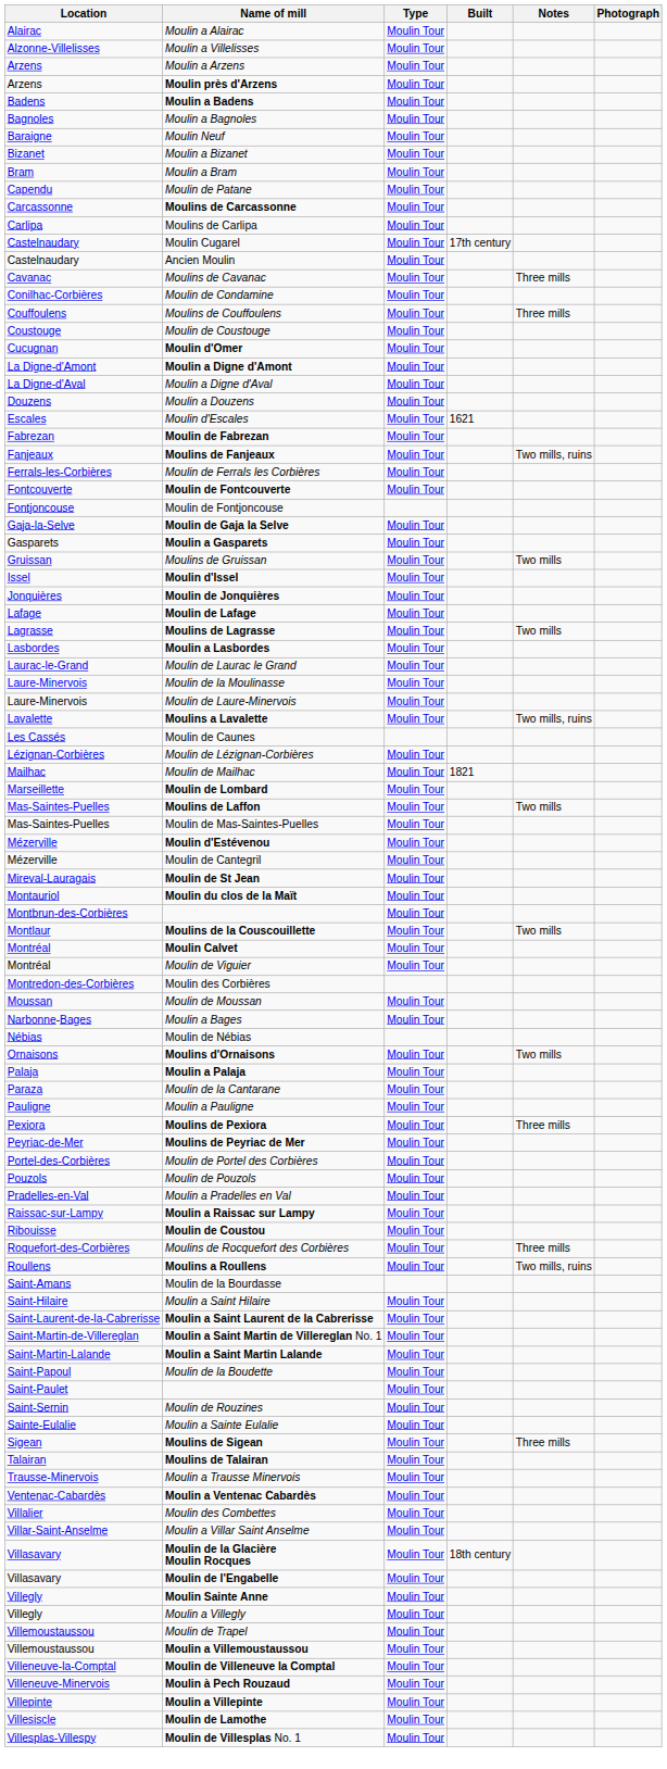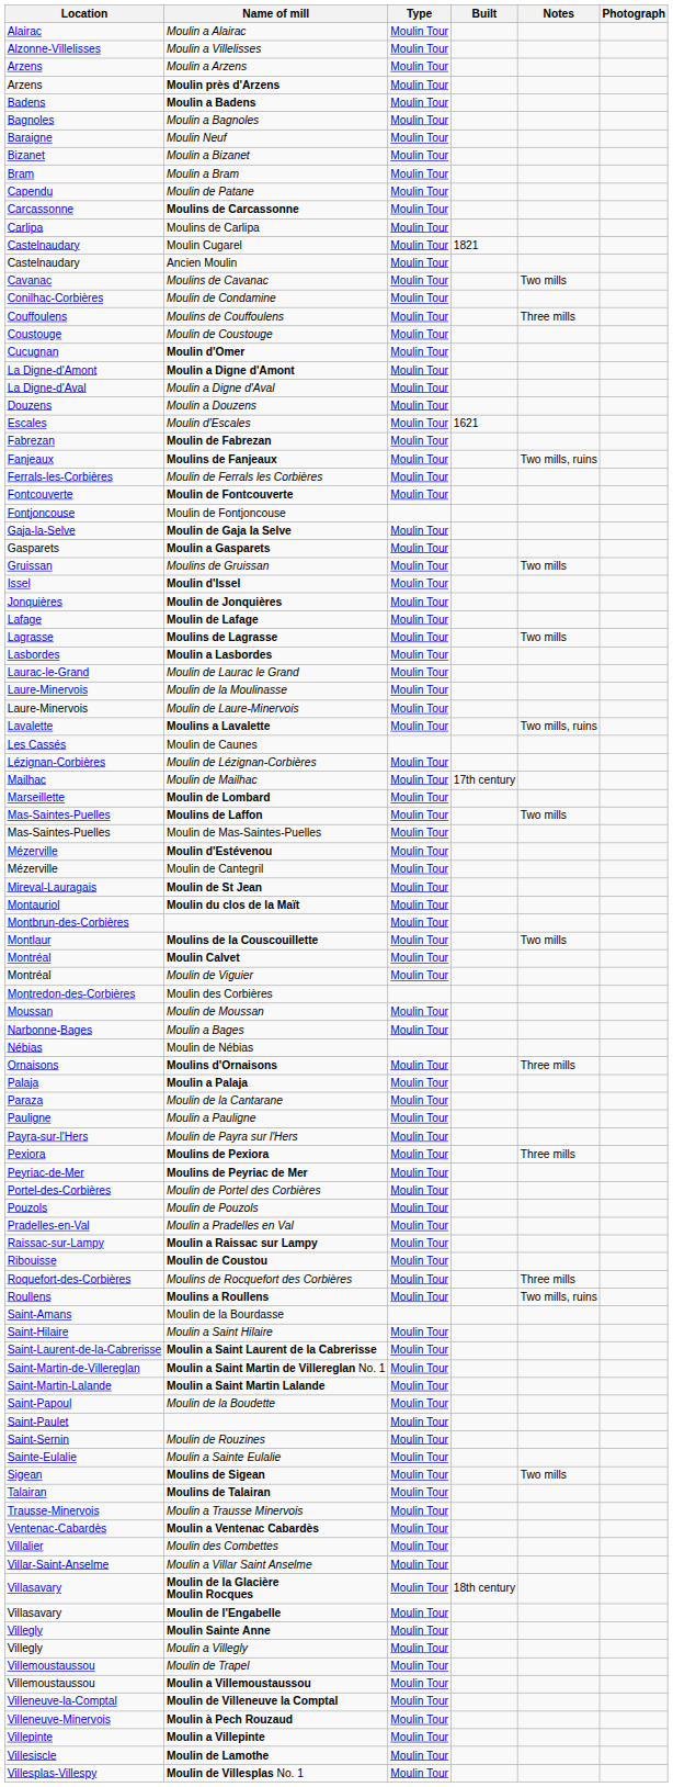 <table class="wikitable">
 <tr>
 <th>Location</th>
 <th>Name of mill</th>
 <th>Type</th>
 <th>Built</th>
 <th>Notes</th>
 <th>Photograph</th>
 </tr>
 <tr>
 <td><a href='#'>Alairac</a></td>
 <td><em>Moulin a Alairac</em></td>
 <td><a href='#'>Moulin Tour</a></td>
 <td></td>
 <td> </td>
 <td></td>
 </tr>
 <tr>
 <td><a href='#'>Alzonne-Villelisses</a></td>
 <td><em>Moulin a Villelisses</em></td>
 <td><a href='#'>Moulin Tour</a></td>
 <td></td>
 <td> </td>
 <td></td>
 </tr>
 <tr>
 <td><a href='#'>Arzens</a></td>
 <td><em>Moulin a Arzens</em></td>
 <td><a href='#'>Moulin Tour</a></td>
 <td></td>
 <td> </td>
 <td></td>
 </tr>
 <tr>
 <td>Arzens</td>
 <td><strong>Moulin près d'Arzens</strong></td>
 <td><a href='#'>Moulin Tour</a></td>
 <td></td>
 <td> </td>
 <td></td>
 </tr>
 <tr>
 <td><a href='#'>Badens</a></td>
 <td><strong>Moulin a Badens</strong></td>
 <td><a href='#'>Moulin Tour</a></td>
 <td></td>
 <td> </td>
 <td></td>
 </tr>
 <tr>
 <td><a href='#'>Bagnoles</a></td>
 <td><em>Moulin a Bagnoles</em></td>
 <td><a href='#'>Moulin Tour</a></td>
 <td></td>
 <td> </td>
 <td></td>
 </tr>
 <tr>
 <td><a href='#'>Baraigne</a></td>
 <td><em>Moulin Neuf</em></td>
 <td><a href='#'>Moulin Tour</a></td>
 <td></td>
 <td> </td>
 <td></td>
 </tr>
 <tr>
 <td><a href='#'>Bizanet</a></td>
 <td><em>Moulin a Bizanet</em></td>
 <td><a href='#'>Moulin Tour</a></td>
 <td></td>
 <td> </td>
 <td></td>
 </tr>
 <tr>
 <td><a href='#'>Bram</a></td>
 <td><em>Moulin a Bram</em></td>
 <td><a href='#'>Moulin Tour</a></td>
 <td></td>
 <td> </td>
 <td></td>
 </tr>
 <tr>
 <td><a href='#'>Capendu</a></td>
 <td><em>Moulin de Patane</em></td>
 <td><a href='#'>Moulin Tour</a></td>
 <td></td>
 <td> </td>
 <td></td>
 </tr>
 <tr>
 <td><a href='#'>Carcassonne</a></td>
 <td><strong>Moulins de Carcassonne</strong></td>
 <td><a href='#'>Moulin Tour</a></td>
 <td></td>
 <td> </td>
 <td></td>
 </tr>
 <tr>
 <td><a href='#'>Carlipa</a></td>
 <td>Moulins de Carlipa</td>
 <td><a href='#'>Moulin Tour</a></td>
 <td></td>
 <td> </td>
 <td></td>
 </tr>
 <tr>
 <td><a href='#'>Castelnaudary</a></td>
 <td>Moulin Cugarel</td>
 <td><a href='#'>Moulin Tour</a></td>
-<td>17th century</td>
+<td>1821</td>
 <td> </td>
 <td></td>
 </tr>
 <tr>
 <td>Castelnaudary</td>
 <td>Ancien Moulin</td>
 <td><a href='#'>Moulin Tour</a></td>
 <td></td>
 <td> </td>
 <td></td>
 </tr>
 <tr>
 <td><a href='#'>Cavanac</a></td>
 <td><em>Moulins de Cavanac</em></td>
 <td><a href='#'>Moulin Tour</a></td>
 <td></td>
-<td>Three mills<br> </td>
+<td>Two mills<br> </td>
 <td></td>
 </tr>
 <tr>
 <td><a href='#'>Conilhac-Corbières</a></td>
 <td><em>Moulin de Condamine</em></td>
 <td><a href='#'>Moulin Tour</a></td>
 <td></td>
 <td> </td>
 <td></td>
 </tr>
 <tr>
 <td><a href='#'>Couffoulens</a></td>
 <td><em>Moulins de Couffoulens</em></td>
 <td><a href='#'>Moulin Tour</a></td>
 <td></td>
 <td>Three mills<br> </td>
 <td></td>
 </tr>
 <tr>
 <td><a href='#'>Coustouge</a></td>
 <td><em>Moulin de Coustouge</em></td>
 <td><a href='#'>Moulin Tour</a></td>
 <td></td>
 <td> </td>
 <td></td>
 </tr>
 <tr>
 <td><a href='#'>Cucugnan</a></td>
 <td><strong>Moulin d'Omer</strong></td>
 <td><a href='#'>Moulin Tour</a></td>
 <td></td>
 <td> </td>
 <td></td>
 </tr>
 <tr>
 <td><a href='#'>La Digne-d'Amont</a></td>
 <td><strong>Moulin a Digne d'Amont</strong></td>
 <td><a href='#'>Moulin Tour</a></td>
 <td></td>
 <td> </td>
 <td></td>
 </tr>
 <tr>
 <td><a href='#'>La Digne-d'Aval</a></td>
 <td><em>Moulin a Digne d'Aval</em></td>
 <td><a href='#'>Moulin Tour</a></td>
 <td></td>
 <td> </td>
 <td></td>
 </tr>
 <tr>
 <td><a href='#'>Douzens</a></td>
 <td><em>Moulin a Douzens</em></td>
 <td><a href='#'>Moulin Tour</a></td>
 <td></td>
 <td> </td>
 <td></td>
 </tr>
 <tr>
 <td><a href='#'>Escales</a></td>
 <td><em>Moulin d'Escales</em></td>
 <td><a href='#'>Moulin Tour</a></td>
 <td>1621</td>
 <td> </td>
 <td></td>
 </tr>
 <tr>
 <td><a href='#'>Fabrezan</a></td>
 <td><strong>Moulin de Fabrezan</strong></td>
 <td><a href='#'>Moulin Tour</a></td>
 <td></td>
 <td> </td>
 <td></td>
 </tr>
 <tr>
 <td><a href='#'>Fanjeaux</a></td>
 <td><strong>Moulins de Fanjeaux</strong></td>
 <td><a href='#'>Moulin Tour</a></td>
 <td></td>
 <td>Two mills, ruins<br> </td>
 <td></td>
 </tr>
 <tr>
 <td><a href='#'>Ferrals-les-Corbières</a></td>
 <td><em>Moulin de Ferrals les Corbières</em></td>
 <td><a href='#'>Moulin Tour</a></td>
 <td></td>
 <td> </td>
 <td></td>
 </tr>
 <tr>
 <td><a href='#'>Fontcouverte</a></td>
 <td><strong>Moulin de Fontcouverte</strong></td>
 <td><a href='#'>Moulin Tour</a></td>
 <td></td>
 <td> </td>
 <td></td>
 </tr>
 <tr>
 <td><a href='#'>Fontjoncouse</a></td>
 <td>Moulin de Fontjoncouse</td>
 <td></td>
 <td></td>
 <td></td>
 <td></td>
 </tr>
 <tr>
 <td><a href='#'>Gaja-la-Selve</a></td>
 <td><strong>Moulin de Gaja la Selve</strong></td>
 <td><a href='#'>Moulin Tour</a></td>
 <td></td>
 <td> </td>
 <td></td>
 </tr>
 <tr>
 <td>Gasparets</td>
 <td><strong>Moulin a Gasparets</strong></td>
 <td><a href='#'>Moulin Tour</a></td>
 <td></td>
 <td> </td>
 <td></td>
 </tr>
 <tr>
 <td><a href='#'>Gruissan</a></td>
 <td><em>Moulins de Gruissan</em></td>
 <td><a href='#'>Moulin Tour</a></td>
 <td></td>
 <td>Two mills<br> </td>
 <td></td>
 </tr>
 <tr>
 <td><a href='#'>Issel</a></td>
 <td><strong>Moulin d'Issel</strong></td>
 <td><a href='#'>Moulin Tour</a></td>
 <td></td>
 <td> </td>
 <td></td>
 </tr>
 <tr>
 <td><a href='#'>Jonquières</a></td>
 <td><strong>Moulin de Jonquières</strong></td>
 <td><a href='#'>Moulin Tour</a></td>
 <td></td>
 <td> </td>
 <td></td>
 </tr>
 <tr>
 <td><a href='#'>Lafage</a></td>
 <td><strong>Moulin de Lafage</strong></td>
 <td><a href='#'>Moulin Tour</a></td>
 <td></td>
 <td> </td>
 <td></td>
 </tr>
 <tr>
 <td><a href='#'>Lagrasse</a></td>
 <td><strong>Moulins de Lagrasse</strong></td>
 <td><a href='#'>Moulin Tour</a></td>
 <td></td>
 <td>Two mills<br> </td>
 <td></td>
 </tr>
 <tr>
 <td><a href='#'>Lasbordes</a></td>
 <td><strong>Moulin a Lasbordes</strong></td>
 <td><a href='#'>Moulin Tour</a></td>
 <td></td>
 <td> </td>
 <td></td>
 </tr>
 <tr>
 <td><a href='#'>Laurac-le-Grand</a></td>
 <td><em>Moulin de Laurac le Grand</em></td>
 <td><a href='#'>Moulin Tour</a></td>
 <td></td>
 <td> </td>
 <td></td>
 </tr>
 <tr>
 <td><a href='#'>Laure-Minervois</a></td>
 <td><em>Moulin de la Moulinasse</em></td>
 <td><a href='#'>Moulin Tour</a></td>
 <td></td>
 <td> </td>
 <td></td>
 </tr>
 <tr>
 <td>Laure-Minervois</td>
 <td><em>Moulin de Laure-Minervois</em></td>
 <td><a href='#'>Moulin Tour</a></td>
 <td></td>
 <td> </td>
 <td></td>
 </tr>
 <tr>
 <td><a href='#'>Lavalette</a></td>
 <td><strong>Moulins a Lavalette</strong></td>
 <td><a href='#'>Moulin Tour</a></td>
 <td></td>
 <td>Two mills, ruins<br> </td>
 <td></td>
 </tr>
 <tr>
 <td><a href='#'>Les Cassés</a></td>
 <td>Moulin de Caunes</td>
 <td></td>
 <td></td>
 <td></td>
 <td></td>
 </tr>
 <tr>
 <td><a href='#'>Lézignan-Corbières</a></td>
 <td><em>Moulin de Lézignan-Corbières</em></td>
 <td><a href='#'>Moulin Tour</a></td>
 <td></td>
 <td> </td>
 <td></td>
 </tr>
 <tr>
 <td><a href='#'>Mailhac</a></td>
 <td><em>Moulin de Mailhac</em></td>
 <td><a href='#'>Moulin Tour</a></td>
-<td>1821</td>
+<td>17th century</td>
 <td> </td>
 <td></td>
 </tr>
 <tr>
 <td><a href='#'>Marseillette</a></td>
 <td><strong>Moulin de Lombard</strong></td>
 <td><a href='#'>Moulin Tour</a></td>
 <td></td>
 <td> </td>
 <td></td>
 </tr>
 <tr>
 <td><a href='#'>Mas-Saintes-Puelles</a></td>
 <td><strong>Moulins de Laffon</strong></td>
 <td><a href='#'>Moulin Tour</a></td>
 <td></td>
 <td>Two mills<br> </td>
 <td></td>
 </tr>
 <tr>
 <td>Mas-Saintes-Puelles</td>
 <td>Moulin de Mas-Saintes-Puelles</td>
 <td><a href='#'>Moulin Tour</a></td>
 <td></td>
 <td> </td>
 <td></td>
 </tr>
 <tr>
 <td><a href='#'>Mézerville</a></td>
 <td><strong>Moulin d'Estévenou</strong></td>
 <td><a href='#'>Moulin Tour</a></td>
 <td></td>
 <td> </td>
 <td></td>
 </tr>
 <tr>
 <td>Mézerville</td>
 <td>Moulin de Cantegril</td>
 <td><a href='#'>Moulin Tour</a></td>
 <td></td>
 <td> </td>
 <td></td>
 </tr>
 <tr>
 <td><a href='#'>Mireval-Lauragais</a></td>
 <td><strong>Moulin de St Jean</strong></td>
 <td><a href='#'>Moulin Tour</a></td>
 <td></td>
 <td> </td>
 <td></td>
 </tr>
 <tr>
 <td><a href='#'>Montauriol</a></td>
 <td><strong>Moulin du clos de la Maït</strong></td>
 <td><a href='#'>Moulin Tour</a></td>
 <td></td>
 <td> </td>
 <td></td>
 </tr>
 <tr>
 <td><a href='#'>Montbrun-des-Corbières</a></td>
 <td></td>
 <td><a href='#'>Moulin Tour</a></td>
 <td></td>
 <td></td>
 <td></td>
 </tr>
 <tr>
 <td><a href='#'>Montlaur</a></td>
 <td><strong>Moulins de la Couscouillette</strong></td>
 <td><a href='#'>Moulin Tour</a></td>
 <td></td>
 <td>Two mills<br> </td>
 <td></td>
 </tr>
 <tr>
 <td><a href='#'>Montréal</a></td>
 <td><strong>Moulin Calvet</strong></td>
 <td><a href='#'>Moulin Tour</a></td>
 <td></td>
 <td> </td>
 <td></td>
 </tr>
 <tr>
 <td>Montréal</td>
 <td><em>Moulin de Viguier</em></td>
 <td><a href='#'>Moulin Tour</a></td>
 <td></td>
 <td> </td>
 <td></td>
 </tr>
 <tr>
 <td><a href='#'>Montredon-des-Corbières</a></td>
 <td>Moulin des Corbières</td>
 <td></td>
 <td></td>
 <td></td>
 <td></td>
 </tr>
 <tr>
 <td><a href='#'>Moussan</a></td>
 <td><em>Moulin de Moussan</em></td>
 <td><a href='#'>Moulin Tour</a></td>
 <td></td>
 <td> </td>
 <td></td>
 </tr>
 <tr>
 <td><a href='#'>Narbonne</a>-<a href='#'>Bages</a></td>
 <td><em>Moulin a Bages</em></td>
 <td><a href='#'>Moulin Tour</a></td>
 <td></td>
 <td> </td>
 <td></td>
 </tr>
 <tr>
 <td><a href='#'>Nébias</a></td>
 <td>Moulin de Nébias</td>
 <td></td>
 <td></td>
 <td></td>
 <td></td>
 </tr>
 <tr>
 <td><a href='#'>Ornaisons</a></td>
 <td><strong>Moulins d'Ornaisons</strong></td>
 <td><a href='#'>Moulin Tour</a></td>
 <td></td>
-<td>Two mills<br> </td>
+<td>Three mills<br> </td>
 <td></td>
 </tr>
 <tr>
 <td><a href='#'>Palaja</a></td>
 <td><strong>Moulin a Palaja</strong></td>
 <td><a href='#'>Moulin Tour</a></td>
 <td></td>
 <td> </td>
 <td></td>
 </tr>
 <tr>
 <td><a href='#'>Paraza</a></td>
 <td><em>Moulin de la Cantarane</em></td>
 <td><a href='#'>Moulin Tour</a></td>
 <td></td>
 <td> </td>
 <td></td>
 </tr>
 <tr>
 <td><a href='#'>Pauligne</a></td>
 <td><em>Moulin a Pauligne</em></td>
+<td><a href='#'>Moulin Tour</a></td>
+<td></td>
+<td> </td>
+<td></td>
+</tr>
+<tr>
+<td><a href='#'>Payra-sur-l'Hers</a></td>
+<td><em>Moulin de Payra sur l'Hers</em></td>
 <td><a href='#'>Moulin Tour</a></td>
 <td></td>
 <td> </td>
 <td></td>
 </tr>
 <tr>
 <td><a href='#'>Pexiora</a></td>
 <td><strong>Moulins de Pexiora</strong></td>
 <td><a href='#'>Moulin Tour</a></td>
 <td></td>
 <td>Three mills<br> </td>
 <td></td>
 </tr>
 <tr>
 <td><a href='#'>Peyriac-de-Mer</a></td>
 <td><strong>Moulins de Peyriac de Mer</strong></td>
 <td><a href='#'>Moulin Tour</a></td>
 <td></td>
 <td> </td>
 <td></td>
 </tr>
 <tr>
 <td><a href='#'>Portel-des-Corbières</a></td>
 <td><em>Moulin de Portel des Corbières</em></td>
 <td><a href='#'>Moulin Tour</a></td>
 <td></td>
 <td> </td>
 <td></td>
 </tr>
 <tr>
 <td><a href='#'>Pouzols</a></td>
 <td><em>Moulin de Pouzols</em></td>
 <td><a href='#'>Moulin Tour</a></td>
 <td></td>
 <td> </td>
 <td></td>
 </tr>
 <tr>
 <td><a href='#'>Pradelles-en-Val</a></td>
 <td><em>Moulin a Pradelles en Val</em></td>
 <td><a href='#'>Moulin Tour</a></td>
 <td></td>
 <td> </td>
 <td></td>
 </tr>
 <tr>
 <td><a href='#'>Raissac-sur-Lampy</a></td>
 <td><strong>Moulin a Raissac sur Lampy</strong></td>
 <td><a href='#'>Moulin Tour</a></td>
 <td></td>
 <td> </td>
 <td></td>
 </tr>
 <tr>
 <td><a href='#'>Ribouisse</a></td>
 <td><strong>Moulin de Coustou</strong></td>
 <td><a href='#'>Moulin Tour</a></td>
 <td></td>
 <td> </td>
 <td></td>
 </tr>
 <tr>
 <td><a href='#'>Roquefort-des-Corbières</a></td>
 <td><em>Moulins de Rocquefort des Corbières</em></td>
 <td><a href='#'>Moulin Tour</a></td>
 <td></td>
 <td>Three mills<br> </td>
 <td></td>
 </tr>
 <tr>
 <td><a href='#'>Roullens</a></td>
 <td><strong>Moulins a Roullens</strong></td>
 <td><a href='#'>Moulin Tour</a></td>
 <td></td>
 <td>Two mills, ruins<br> </td>
 <td></td>
 </tr>
 <tr>
 <td><a href='#'>Saint-Amans</a></td>
 <td>Moulin de la Bourdasse</td>
 <td></td>
 <td></td>
 <td></td>
 <td></td>
 </tr>
 <tr>
 <td><a href='#'>Saint-Hilaire</a></td>
 <td><em>Moulin a Saint Hilaire</em></td>
 <td><a href='#'>Moulin Tour</a></td>
 <td></td>
 <td> </td>
 <td></td>
 </tr>
 <tr>
 <td><a href='#'>Saint-Laurent-de-la-Cabrerisse</a></td>
 <td><strong>Moulin a Saint Laurent de la Cabrerisse</strong></td>
 <td><a href='#'>Moulin Tour</a></td>
 <td></td>
 <td> </td>
 <td></td>
 </tr>
 <tr>
 <td><a href='#'>Saint-Martin-de-Villereglan</a></td>
 <td><strong>Moulin a Saint Martin de Villereglan</strong> No. 1</td>
 <td><a href='#'>Moulin Tour</a></td>
 <td></td>
 <td> </td>
 <td></td>
 </tr>
 <tr>
 <td><a href='#'>Saint-Martin-Lalande</a></td>
 <td><strong>Moulin a Saint Martin Lalande</strong></td>
 <td><a href='#'>Moulin Tour</a></td>
 <td></td>
 <td> </td>
 <td></td>
 </tr>
 <tr>
 <td><a href='#'>Saint-Papoul</a></td>
 <td><em>Moulin de la Boudette</em></td>
 <td><a href='#'>Moulin Tour</a></td>
 <td></td>
 <td> </td>
 <td></td>
 </tr>
 <tr>
 <td><a href='#'>Saint-Paulet</a></td>
 <td></td>
 <td><a href='#'>Moulin Tour</a></td>
 <td></td>
 <td></td>
 <td></td>
 </tr>
 <tr>
 <td><a href='#'>Saint-Sernin</a></td>
 <td><em>Moulin de Rouzines</em></td>
 <td><a href='#'>Moulin Tour</a></td>
 <td></td>
 <td> </td>
 <td></td>
 </tr>
 <tr>
 <td><a href='#'>Sainte-Eulalie</a></td>
 <td><em>Moulin a Sainte Eulalie</em></td>
 <td><a href='#'>Moulin Tour</a></td>
 <td></td>
 <td> </td>
 <td></td>
 </tr>
 <tr>
 <td><a href='#'>Sigean</a></td>
 <td><strong>Moulins de Sigean</strong></td>
 <td><a href='#'>Moulin Tour</a></td>
 <td></td>
-<td>Three mills<br> </td>
+<td>Two mills<br> </td>
 <td></td>
 </tr>
 <tr>
 <td><a href='#'>Talairan</a></td>
 <td><strong>Moulins de Talairan</strong></td>
 <td><a href='#'>Moulin Tour</a></td>
 <td></td>
 <td> </td>
 <td></td>
 </tr>
 <tr>
 <td><a href='#'>Trausse-Minervois</a></td>
 <td><em>Moulin a Trausse Minervois</em></td>
 <td><a href='#'>Moulin Tour</a></td>
 <td></td>
 <td> </td>
 <td></td>
 </tr>
 <tr>
 <td><a href='#'>Ventenac-Cabardès</a></td>
 <td><strong>Moulin a Ventenac Cabardès</strong></td>
 <td><a href='#'>Moulin Tour</a></td>
 <td></td>
 <td> </td>
 <td></td>
 </tr>
 <tr>
 <td><a href='#'>Villalier</a></td>
 <td><em>Moulin des Combettes</em></td>
 <td><a href='#'>Moulin Tour</a></td>
 <td></td>
 <td> </td>
 <td></td>
 </tr>
 <tr>
 <td><a href='#'>Villar-Saint-Anselme</a></td>
 <td><em>Moulin a Villar Saint Anselme</em></td>
 <td><a href='#'>Moulin Tour</a></td>
 <td></td>
 <td> </td>
 <td></td>
 </tr>
 <tr>
 <td><a href='#'>Villasavary</a></td>
 <td><strong>Moulin de la Glacière<br>Moulin Rocques</strong></td>
 <td><a href='#'>Moulin Tour</a></td>
 <td>18th century</td>
 <td> </td>
 <td></td>
 </tr>
 <tr>
 <td>Villasavary</td>
 <td><strong>Moulin de l'Engabelle</strong></td>
 <td><a href='#'>Moulin Tour</a></td>
 <td></td>
 <td> </td>
 <td></td>
 </tr>
 <tr>
 <td><a href='#'>Villegly</a></td>
 <td><strong>Moulin Sainte Anne</strong></td>
 <td><a href='#'>Moulin Tour</a></td>
 <td></td>
 <td> </td>
 <td></td>
 </tr>
 <tr>
 <td>Villegly</td>
 <td><em>Moulin a Villegly</em></td>
 <td><a href='#'>Moulin Tour</a></td>
 <td></td>
 <td> </td>
 <td></td>
 </tr>
 <tr>
 <td><a href='#'>Villemoustaussou</a></td>
 <td><em>Moulin de Trapel</em></td>
 <td><a href='#'>Moulin Tour</a></td>
 <td></td>
 <td> </td>
 <td></td>
 </tr>
 <tr>
 <td>Villemoustaussou</td>
 <td><strong>Moulin a Villemoustaussou</strong></td>
 <td><a href='#'>Moulin Tour</a></td>
 <td></td>
 <td> </td>
 <td></td>
 </tr>
 <tr>
 <td><a href='#'>Villeneuve-la-Comptal</a></td>
 <td><strong>Moulin de Villeneuve la Comptal</strong></td>
 <td><a href='#'>Moulin Tour</a></td>
 <td></td>
 <td> </td>
 <td></td>
 </tr>
 <tr>
 <td><a href='#'>Villeneuve-Minervois</a></td>
 <td><strong>Moulin à Pech Rouzaud</strong></td>
 <td><a href='#'>Moulin Tour</a></td>
 <td></td>
 <td> </td>
 <td></td>
 </tr>
 <tr>
 <td><a href='#'>Villepinte</a></td>
 <td><strong>Moulin a Villepinte</strong></td>
 <td><a href='#'>Moulin Tour</a></td>
 <td></td>
 <td> </td>
 <td></td>
 </tr>
 <tr>
 <td><a href='#'>Villesiscle</a></td>
 <td><strong>Moulin de Lamothe</strong></td>
 <td><a href='#'>Moulin Tour</a></td>
 <td></td>
 <td> </td>
 <td></td>
 </tr>
 <tr>
 <td><a href='#'>Villesplas-Villespy</a></td>
 <td><strong>Moulin de Villesplas</strong> No. 1</td>
 <td><a href='#'>Moulin Tour</a></td>
 <td></td>
 <td> </td>
 <td></td>
 </tr>
 </table>
